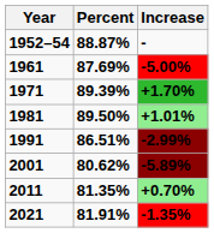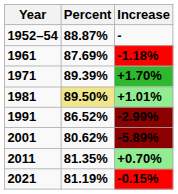 <table class="wikitable sortable static-row-numbers static-row-header-text"  mw-collapsible">
 <tr>
 <th><strong>Year</strong></th>
 <th><strong>Percent</strong></th>
 <th><strong>Increase</strong></th>
 </tr>
 <tr>
 <td><strong>1952–54</strong></td>
 <td><strong>88.87%</strong></td>
 <td><strong>-</strong></td>
 </tr>
 <tr>
 <td><strong>1961</strong></td>
 <td><strong>87.69%</strong></td>
-<td style="background: red"><strong>-5.00%</strong></td>
+<td style="background: red"><strong>-1.18%</strong></td>
 </tr>
 <tr>
 <td><strong>1971</strong></td>
 <td><strong>89.39%</strong></td>
 <td style="background: #2EB82E"><strong>+1.70%</strong></td>
 </tr>
 <tr>
 <td><strong>1981</strong></td>
-<td><strong>89.50%</strong></td>
+<td style="background: khaki;"><strong>89.50%</strong></td>
 <td style="background: lightgreen"><strong>+1.01%</strong></td>
 </tr>
 <tr>
 <td><strong>1991</strong></td>
-<td><strong>86.51%</strong></td>
+<td><strong>86.52%</strong></td>
 <td style="background: darkred"><strong>-2.99%</strong></td>
 </tr>
 <tr>
 <td><strong>2001</strong></td>
 <td><strong>80.62%</strong></td>
 <td style="background: darkred"><strong>-5.89%</strong></td>
 </tr>
 <tr>
 <td><strong>2011</strong></td>
 <td><strong>81.35%</strong></td>
 <td style="background: lightgreen"><strong>+0.70%</strong></td>
 </tr>
 <tr>
 <td><strong>2021</strong></td>
-<td><strong>81.91%</strong></td>
-<td style="background: red"><strong>-1.35%</strong></td>
+<td><strong>81.19%</strong></td>
+<td style="background: red"><strong>-0.15%</strong></td>
 </tr>
 </table>
